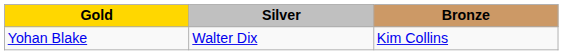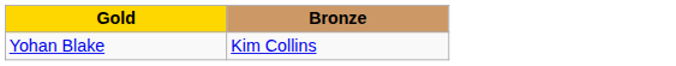 <table class="wikitable" style="text-align:left">
 <tr align="center">
 <td width=200 bgcolor=gold><strong>Gold</strong></td>
-<td width=200 bgcolor=silver><strong>Silver</strong></td>
 <td width=200 bgcolor=CC9966><strong>Bronze</strong></td>
 </tr>
 <tr>
 <td><a href='#'>Yohan Blake</a><br><em></em></td>
-<td><a href='#'>Walter Dix</a><br><em></em></td>
 <td><a href='#'>Kim Collins</a><br><em></em></td>
 </tr>
 </table>
